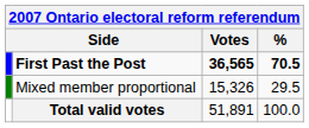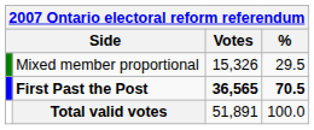 <table class="wikitable" style="font-size: 95%; clear:both">
 <tr style="background-color:#E9E9E9">
 <th colspan=4><a href='#'>2007 Ontario electoral reform referendum</a></th>
 </tr>
 <tr style="background-color:#E9E9E9">
 <th colspan=2 style="width: 130px">Side</th>
 <th style="width: 50px">Votes</th>
 <th style="width: 40px">%</th>
 </tr>
 <tr>
+<td bgcolor="green"></td>
+<td>Mixed member proportional</td>
+<td align=right>15,326</td>
+<td align=right>29.5</td>
+</tr>
+<tr>
 <td bgcolor="blue"></td>
 <td><strong>First Past the Post</strong></td>
 <td align=right><strong>36,565</strong></td>
 <td align=right><strong>70.5</strong></td>
-</tr>
-<tr>
-<td bgcolor="green"></td>
-<td>Mixed member proportional</td>
-<td align=right>15,326</td>
-<td align=right>29.5</td>
 </tr>
 <tr>
 <td bgcolor="white"></td>
 <th>Total valid votes</th>
 <td align=right>51,891</td>
 <td align=right>100.0</td>
 </tr>
 </table>
